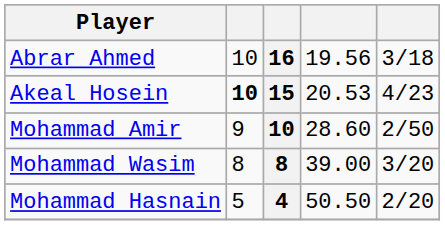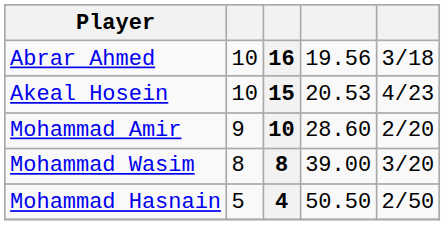 <table class="wikitable sortable">
 <tr>
 <th class=unsortable>Player</th>
 <th></th>
 <th class=unsortable></th>
 <th></th>
 <th></th>
 </tr>
 <tr>
 <td><a href='#'>Abrar Ahmed</a></td>
 <td>10</td>
 <th>16</th>
 <td>19.56</td>
 <td>3/18</td>
 </tr>
 <tr>
 <td><a href='#'>Akeal Hosein</a></td>
-<td><strong>10</strong></td>
+<td>10</td>
 <th>15</th>
 <td>20.53</td>
 <td>4/23</td>
 </tr>
 <tr>
 <td><a href='#'>Mohammad Amir</a></td>
 <td>9</td>
 <th>10</th>
 <td>28.60</td>
-<td>2/50</td>
+<td>2/20</td>
 </tr>
 <tr>
 <td><a href='#'>Mohammad Wasim</a></td>
 <td>8</td>
 <th>8</th>
 <td>39.00</td>
 <td>3/20</td>
 </tr>
 <tr>
 <td><a href='#'>Mohammad Hasnain</a></td>
 <td>5</td>
 <th>4</th>
 <td>50.50</td>
-<td>2/20</td>
+<td>2/50</td>
 </tr>
 <tr>
 </tr>
 </table>
